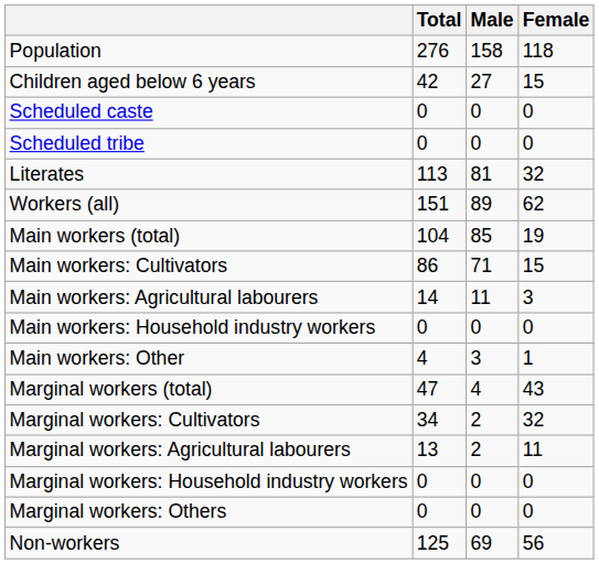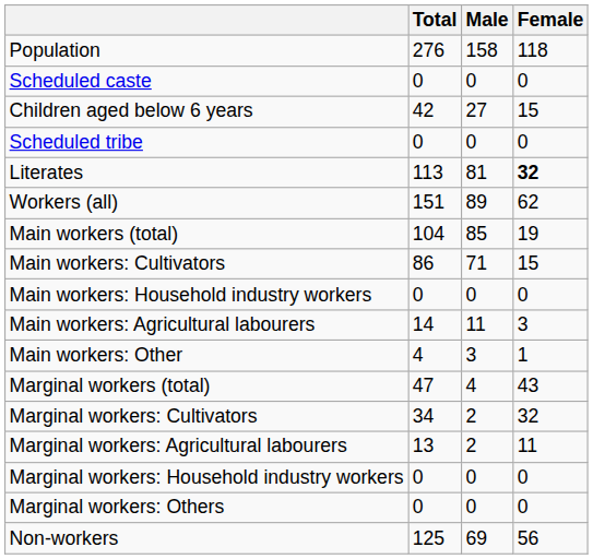 <table class="wikitable sortable">
 <tr>
 <th></th>
 <th>Total</th>
 <th>Male</th>
 <th>Female</th>
 </tr>
 <tr>
 <td>Population</td>
 <td>276</td>
 <td>158</td>
 <td>118</td>
 </tr>
 <tr>
+<td><a href='#'>Scheduled caste</a></td>
+<td>0</td>
+<td>0</td>
+<td>0</td>
+</tr>
+<tr>
 <td>Children aged below 6 years</td>
 <td>42</td>
 <td>27</td>
 <td>15</td>
-</tr>
-<tr>
-<td><a href='#'>Scheduled caste</a></td>
-<td>0</td>
-<td>0</td>
-<td>0</td>
 </tr>
 <tr>
 <td><a href='#'>Scheduled tribe</a></td>
 <td>0</td>
 <td>0</td>
 <td>0</td>
 </tr>
 <tr>
 <td>Literates</td>
 <td>113</td>
 <td>81</td>
-<td>32</td>
+<td><strong>32</strong></td>
 </tr>
 <tr>
 <td>Workers (all)</td>
 <td>151</td>
 <td>89</td>
 <td>62</td>
 </tr>
 <tr>
 <td>Main workers (total)</td>
 <td>104</td>
 <td>85</td>
 <td>19</td>
 </tr>
 <tr>
 <td>Main workers: Cultivators</td>
 <td>86</td>
 <td>71</td>
 <td>15</td>
 </tr>
 <tr>
+<td>Main workers: Household industry workers</td>
+<td>0</td>
+<td>0</td>
+<td>0</td>
+</tr>
+<tr>
 <td>Main workers: Agricultural labourers</td>
 <td>14</td>
 <td>11</td>
 <td>3</td>
-</tr>
-<tr>
-<td>Main workers: Household industry workers</td>
-<td>0</td>
-<td>0</td>
-<td>0</td>
 </tr>
 <tr>
 <td>Main workers: Other</td>
 <td>4</td>
 <td>3</td>
 <td>1</td>
 </tr>
 <tr>
 <td>Marginal workers (total)</td>
 <td>47</td>
 <td>4</td>
 <td>43</td>
 </tr>
 <tr>
 <td>Marginal workers: Cultivators</td>
 <td>34</td>
 <td>2</td>
 <td>32</td>
 </tr>
 <tr>
 <td>Marginal workers: Agricultural labourers</td>
 <td>13</td>
 <td>2</td>
 <td>11</td>
 </tr>
 <tr>
 <td>Marginal workers: Household industry workers</td>
 <td>0</td>
 <td>0</td>
 <td>0</td>
 </tr>
 <tr>
 <td>Marginal workers: Others</td>
 <td>0</td>
 <td>0</td>
 <td>0</td>
 </tr>
 <tr>
 <td>Non-workers</td>
 <td>125</td>
 <td>69</td>
 <td>56</td>
 </tr>
 </table>
